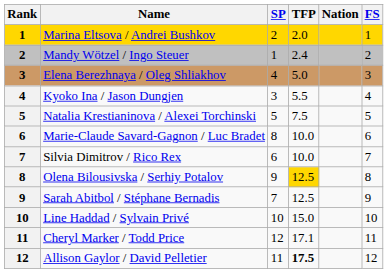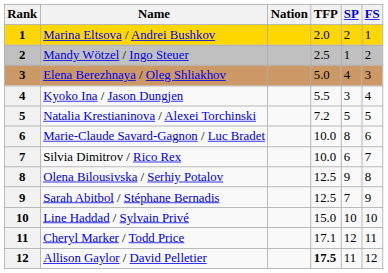 <table class="wikitable sortable">
 <tr>
 <th>Rank</th>
 <th>Name</th>
+<th>Nation</th>
+<th>TFP</th>
 <th><a href='#'>SP</a></th>
-<th>TFP</th>
-<th>Nation</th>
 <th><a href='#'>FS</a></th>
 </tr>
 <tr bgcolor="gold">
 <td align="center"><strong>1</strong></td>
 <td><a href='#'>Marina Eltsova</a> / <a href='#'>Andrei Bushkov</a></td>
+<td></td>
+<td>2.0</td>
 <td>2</td>
-<td>2.0</td>
-<td></td>
 <td>1</td>
 </tr>
 <tr bgcolor="silver">
 <td align="center"><strong>2</strong></td>
 <td><a href='#'>Mandy Wötzel</a> / <a href='#'>Ingo Steuer</a></td>
+<td></td>
+<td>2.5</td>
 <td>1</td>
-<td>2.4</td>
-<td></td>
 <td>2</td>
 </tr>
 <tr bgcolor="cc9966">
 <td align="center"><strong>3</strong></td>
 <td><a href='#'>Elena Berezhnaya</a> / <a href='#'>Oleg Shliakhov</a></td>
+<td></td>
+<td>5.0</td>
 <td>4</td>
-<td>5.0</td>
-<td></td>
 <td>3</td>
 </tr>
 <tr>
 <th>4</th>
 <td><a href='#'>Kyoko Ina</a> / <a href='#'>Jason Dungjen</a></td>
+<td></td>
+<td>5.5</td>
 <td>3</td>
-<td>5.5</td>
-<td></td>
 <td>4</td>
 </tr>
 <tr>
 <th>5</th>
 <td><a href='#'>Natalia Krestianinova</a> / <a href='#'>Alexei Torchinski</a></td>
+<td></td>
+<td>7.2</td>
 <td>5</td>
-<td>7.5</td>
-<td></td>
 <td>5</td>
 </tr>
 <tr>
 <th>6</th>
 <td><a href='#'>Marie-Claude Savard-Gagnon</a> / <a href='#'>Luc Bradet</a></td>
+<td></td>
+<td>10.0</td>
 <td>8</td>
-<td>10.0</td>
-<td></td>
 <td>6</td>
 </tr>
 <tr>
 <th>7</th>
 <td>Silvia Dimitrov / <a href='#'>Rico Rex</a></td>
+<td></td>
+<td>10.0</td>
 <td>6</td>
-<td>10.0</td>
-<td></td>
 <td>7</td>
 </tr>
 <tr>
 <th>8</th>
 <td><a href='#'>Olena Bilousivska</a> / <a href='#'>Serhiy Potalov</a></td>
+<td></td>
+<td>12.5</td>
 <td>9</td>
-<td style="background: gold;">12.5</td>
-<td></td>
 <td>8</td>
 </tr>
 <tr>
 <th>9</th>
 <td><a href='#'>Sarah Abitbol</a> / <a href='#'>Stéphane Bernadis</a></td>
+<td></td>
+<td>12.5</td>
 <td>7</td>
-<td>12.5</td>
-<td></td>
 <td>9</td>
 </tr>
 <tr>
 <th>10</th>
 <td><a href='#'>Line Haddad</a> / <a href='#'>Sylvain Privé</a></td>
+<td></td>
+<td>15.0</td>
 <td>10</td>
-<td>15.0</td>
-<td></td>
 <td>10</td>
 </tr>
 <tr>
 <th>11</th>
 <td><a href='#'>Cheryl Marker</a> / <a href='#'>Todd Price</a></td>
+<td></td>
+<td>17.1</td>
 <td>12</td>
-<td>17.1</td>
-<td></td>
 <td>11</td>
 </tr>
 <tr>
 <th>12</th>
 <td><a href='#'>Allison Gaylor</a> / <a href='#'>David Pelletier</a></td>
+<td></td>
+<td><strong>17.5</strong></td>
 <td>11</td>
-<td><strong>17.5</strong></td>
-<td></td>
 <td>12</td>
 </tr>
 </table>
